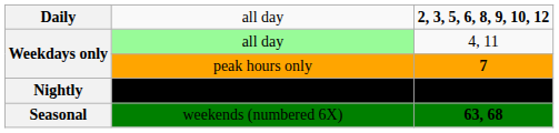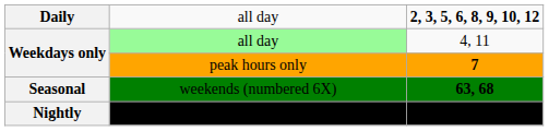 <table class="wikitable" style="text-align:center;">
 <tr>
 <th>Daily</th>
 <td>all day</td>
 <td><strong>2, 3, 5, 6, 8, 9, 10, 12</strong></td>
 </tr>
 <tr>
 <th rowspan=2>Weekdays only</th>
 <td bgcolor="palegreen">all day</td>
 <td>4, 11</td>
 </tr>
 <tr bgcolor=orange>
 <td>peak hours only</td>
 <td><strong>7</strong></td>
 </tr>
 <tr>
+<th rowspan=1>Seasonal</th>
+<td − bgcolor="green">weekends (numbered 6X)</td>
+<td bgcolor=green><strong>63, 68</strong></td>
+</tr>
+<tr>
 <th rowspan=1>Nightly</th>
 <td bgcolor=black><span>seasonal on weekends or during local festivities</span></td>
 <td bgcolor=black><span><strong>N0</strong></span></td>
 </tr>
-<tr>
-<th rowspan=1>Seasonal</th>
-<td − bgcolor="green">weekends (numbered 6X)</td>
-<td bgcolor=green><strong>63, 68</strong></td>
-</tr>
 </table>
